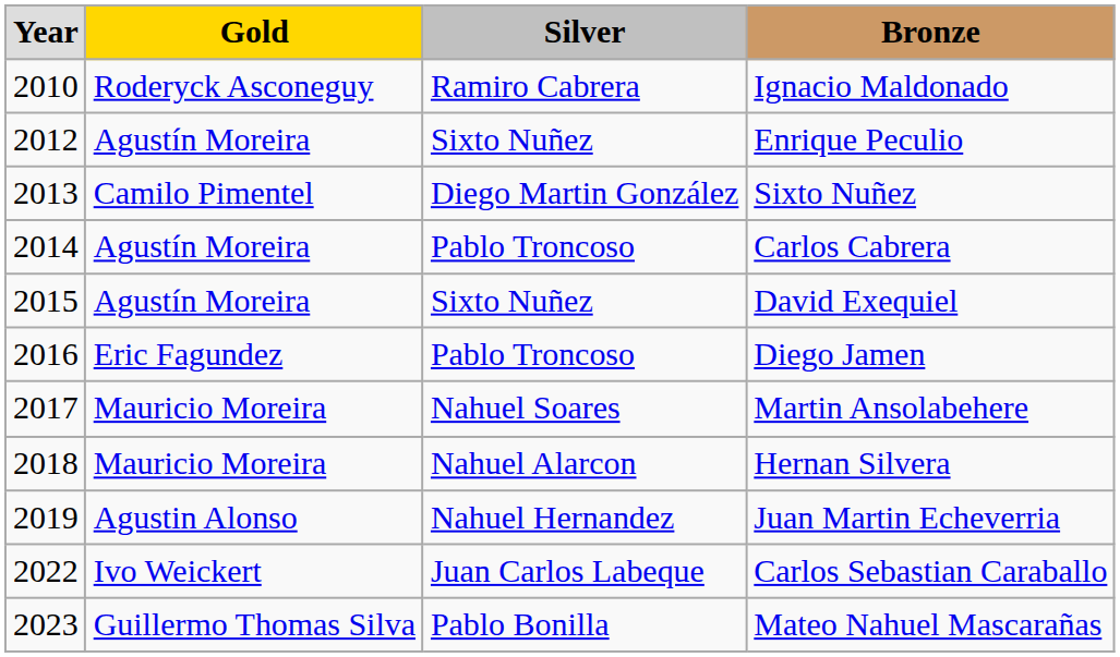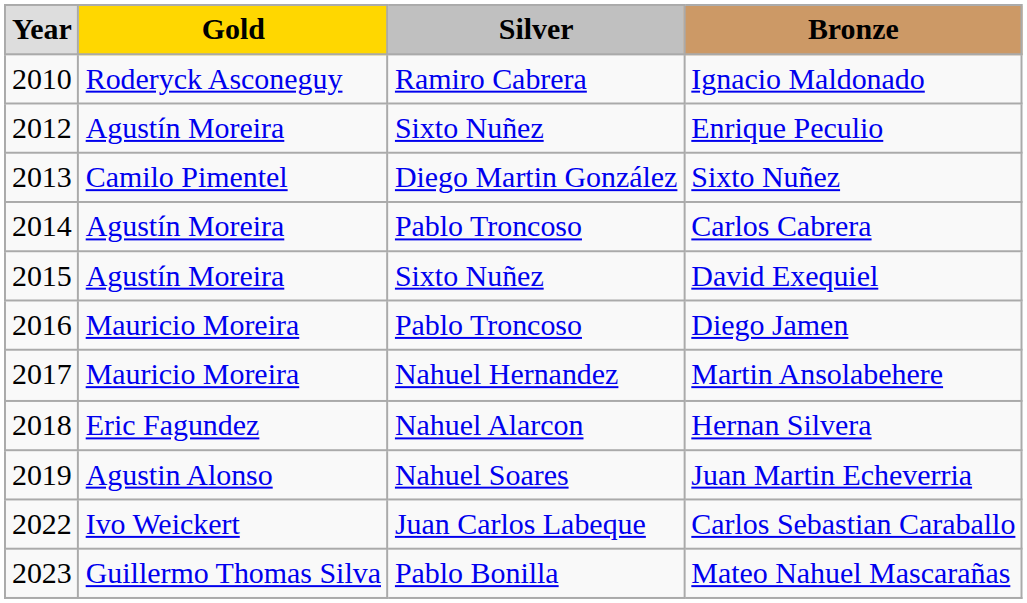 <table class="wikitable sortable" style="font-size:95%">
 <tr style="text-align:center; background:#e4e4e4; font-weight:bold;">
 <td style="background:#ddd; ">Year</td>
 <td style="background:gold; ">Gold</td>
 <td style="background:silver; ">Silver</td>
 <td style="background:#c96; ">Bronze</td>
 </tr>
 <tr>
 <td>2010</td>
 <td><a href='#'>Roderyck Asconeguy</a></td>
 <td><a href='#'>Ramiro Cabrera</a></td>
 <td><a href='#'>Ignacio Maldonado</a></td>
 </tr>
 <tr>
 <td>2012</td>
 <td><a href='#'>Agustín Moreira</a></td>
 <td><a href='#'>Sixto Nuñez</a></td>
 <td><a href='#'>Enrique Peculio</a></td>
 </tr>
 <tr>
 <td>2013</td>
 <td><a href='#'>Camilo Pimentel</a></td>
 <td><a href='#'>Diego Martin González</a></td>
 <td><a href='#'>Sixto Nuñez</a></td>
 </tr>
 <tr>
 <td>2014</td>
 <td><a href='#'>Agustín Moreira</a></td>
 <td><a href='#'>Pablo Troncoso</a></td>
 <td><a href='#'>Carlos Cabrera</a></td>
 </tr>
 <tr>
 <td>2015</td>
 <td><a href='#'>Agustín Moreira</a></td>
 <td><a href='#'>Sixto Nuñez</a></td>
 <td><a href='#'>David Exequiel</a></td>
 </tr>
 <tr>
 <td>2016</td>
-<td><a href='#'>Eric Fagundez</a></td>
+<td><a href='#'>Mauricio Moreira</a></td>
 <td><a href='#'>Pablo Troncoso</a></td>
 <td><a href='#'>Diego Jamen</a></td>
 </tr>
 <tr>
 <td>2017</td>
 <td><a href='#'>Mauricio Moreira</a></td>
-<td><a href='#'>Nahuel Soares</a></td>
+<td><a href='#'>Nahuel Hernandez</a></td>
 <td><a href='#'>Martin Ansolabehere</a></td>
 </tr>
 <tr>
 <td>2018</td>
-<td><a href='#'>Mauricio Moreira</a></td>
+<td><a href='#'>Eric Fagundez</a></td>
 <td><a href='#'>Nahuel Alarcon</a></td>
 <td><a href='#'>Hernan Silvera</a></td>
 </tr>
 <tr>
 <td>2019</td>
 <td><a href='#'>Agustin Alonso</a></td>
-<td><a href='#'>Nahuel Hernandez</a></td>
+<td><a href='#'>Nahuel Soares</a></td>
 <td><a href='#'>Juan Martin Echeverria</a></td>
 </tr>
 <tr>
 <td>2022</td>
 <td><a href='#'>Ivo Weickert</a></td>
 <td><a href='#'>Juan Carlos Labeque</a></td>
 <td><a href='#'>Carlos Sebastian Caraballo</a></td>
 </tr>
 <tr>
 <td>2023</td>
 <td><a href='#'>Guillermo Thomas Silva</a></td>
 <td><a href='#'>Pablo Bonilla</a></td>
 <td><a href='#'>Mateo Nahuel Mascarañas</a></td>
 </tr>
 </table>
